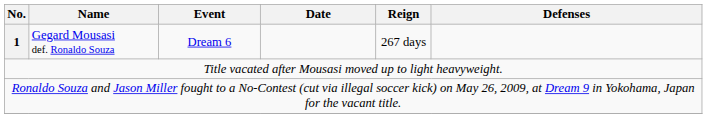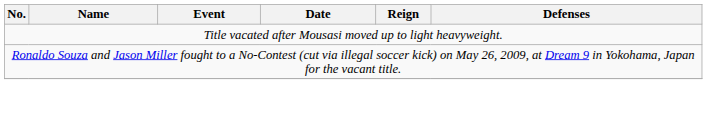 <table class="wikitable" width=100%>
 <tr>
 <th width=1%>No.</th>
 <th width=19%>Name</th>
 <th width=15%>Event</th>
 <th width=17%>Date</th>
 <th width=8%>Reign</th>
 <th width=40%>Defenses</th>
 </tr>
 <tr>
-<th>1</th>
-<td align=left> <a href='#'>Gegard Mousasi</a><br><small>def. <a href='#'>Ronaldo Souza</a></small></td>
-<td align=center><a href='#'>Dream 6</a><br></td>
-<td align=center></td>
-<td align="center">267 days</td>
-<td><small></small></td>
-</tr>
-<tr>
 <td align="center" colspan="6"><em>Title vacated after Mousasi moved up to light heavyweight.</em></td>
 </tr>
 <tr>
 <td align="center" colspan="6"><em><a href='#'>Ronaldo Souza</a> and <a href='#'>Jason Miller</a> fought to a No-Contest (cut via illegal soccer kick) on May 26, 2009, at <a href='#'>Dream 9</a> in Yokohama, Japan for the vacant title.</em></td>
 </tr>
 <tr>
 </tr>
 </table>
